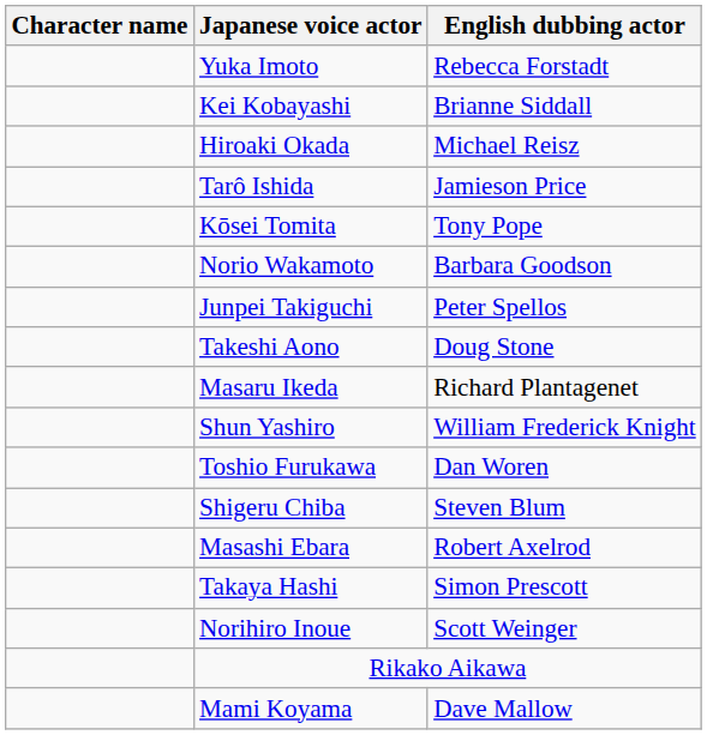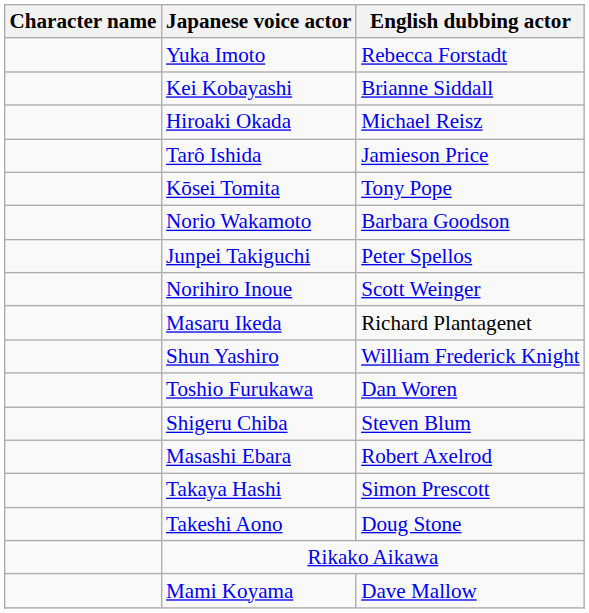 <table class="wikitable">
 <tr>
 <th>Character name</th>
 <th>Japanese voice actor</th>
 <th>English dubbing actor</th>
 </tr>
 <tr>
 <td></td>
 <td><a href='#'>Yuka Imoto</a></td>
 <td><a href='#'>Rebecca Forstadt</a></td>
 </tr>
 <tr>
 <td></td>
 <td><a href='#'>Kei Kobayashi</a></td>
 <td><a href='#'>Brianne Siddall</a></td>
 </tr>
 <tr>
 <td></td>
 <td><a href='#'>Hiroaki Okada</a></td>
 <td><a href='#'>Michael Reisz</a></td>
 </tr>
 <tr>
 <td></td>
 <td><a href='#'>Tarô Ishida</a></td>
 <td><a href='#'>Jamieson Price</a></td>
 </tr>
 <tr>
 <td></td>
 <td><a href='#'>Kōsei Tomita</a></td>
 <td><a href='#'>Tony Pope</a></td>
 </tr>
 <tr>
 <td></td>
 <td><a href='#'>Norio Wakamoto</a></td>
 <td><a href='#'>Barbara Goodson</a></td>
 </tr>
 <tr>
 <td></td>
 <td><a href='#'>Junpei Takiguchi</a></td>
 <td><a href='#'>Peter Spellos</a></td>
 </tr>
 <tr>
 <td></td>
-<td><a href='#'>Takeshi Aono</a></td>
-<td><a href='#'>Doug Stone</a></td>
+<td><a href='#'>Norihiro Inoue</a></td>
+<td><a href='#'>Scott Weinger</a></td>
 </tr>
 <tr>
 <td></td>
 <td><a href='#'>Masaru Ikeda</a></td>
 <td>Richard Plantagenet</td>
 </tr>
 <tr>
 <td></td>
 <td><a href='#'>Shun Yashiro</a></td>
 <td><a href='#'>William Frederick Knight</a></td>
 </tr>
 <tr>
 <td></td>
 <td><a href='#'>Toshio Furukawa</a></td>
 <td><a href='#'>Dan Woren</a></td>
 </tr>
 <tr>
 <td></td>
 <td><a href='#'>Shigeru Chiba</a></td>
 <td><a href='#'>Steven Blum</a></td>
 </tr>
 <tr>
 <td></td>
 <td><a href='#'>Masashi Ebara</a></td>
 <td><a href='#'>Robert Axelrod</a></td>
 </tr>
 <tr>
 <td></td>
 <td><a href='#'>Takaya Hashi</a></td>
 <td><a href='#'>Simon Prescott</a></td>
 </tr>
 <tr>
 <td></td>
-<td><a href='#'>Norihiro Inoue</a></td>
-<td><a href='#'>Scott Weinger</a></td>
+<td><a href='#'>Takeshi Aono</a></td>
+<td><a href='#'>Doug Stone</a></td>
 </tr>
 <tr>
 <td></td>
 <td colspan="2" style="text-align:center;"><a href='#'>Rikako Aikawa</a></td>
 </tr>
 <tr>
 <td></td>
 <td><a href='#'>Mami Koyama</a></td>
 <td><a href='#'>Dave Mallow</a></td>
 </tr>
 </table>
